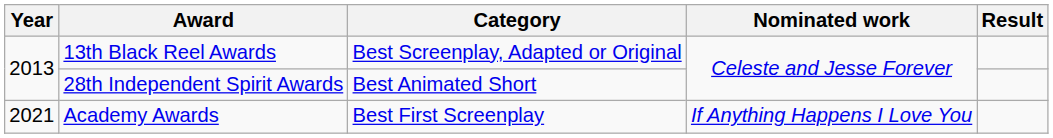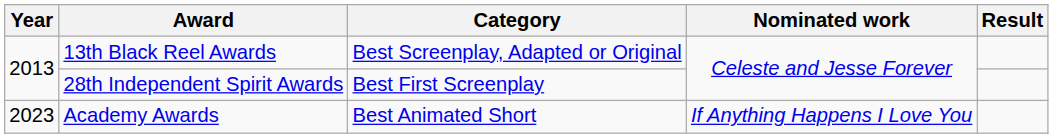 <table class="wikitable">
 <tr>
 <th>Year</th>
 <th>Award</th>
 <th>Category</th>
 <th>Nominated work</th>
 <th>Result</th>
 </tr>
 <tr>
 <td rowspan="2">2013</td>
 <td><a href='#'>13th Black Reel Awards</a></td>
 <td><a href='#'>Best Screenplay, Adapted or Original</a> </td>
 <td rowspan="2" style="text-align:center;"><em><a href='#'>Celeste and Jesse Forever</a></em></td>
 <td></td>
 </tr>
 <tr>
 <td><a href='#'>28th Independent Spirit Awards</a></td>
-<td><a href='#'>Best Animated Short</a></td>
+<td><a href='#'>Best First Screenplay</a> </td>
 <td></td>
 </tr>
 <tr>
-<td rowspan="1">2021</td>
+<td rowspan="1">2023</td>
 <td><a href='#'>Academy Awards</a></td>
-<td><a href='#'>Best First Screenplay</a> </td>
+<td><a href='#'>Best Animated Short</a></td>
 <td rowspan="2" style="text-align:center;"><em><a href='#'>If Anything Happens I Love You</a></em></td>
 <td></td>
 </tr>
 </table>
